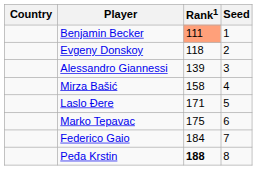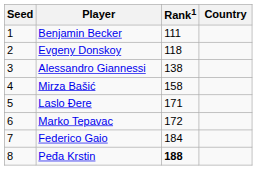 <table class="sortable wikitable">
 <tr>
-<th width="70">Country</th>
+<th>Seed</th>
 <th width="175">Player</th>
 <th>Rank<sup>1</sup></th>
-<th>Seed</th>
+<th width="70">Country</th>
 </tr>
 <tr>
+<td>1</td>
+<td><a href='#'>Benjamin Becker</a></td>
+<td>111</td>
 <td></td>
-<td><a href='#'>Benjamin Becker</a></td>
-<td style="background: lightsalmon;">111</td>
-<td>1</td>
 </tr>
 <tr>
-<td></td>
+<td>2</td>
 <td><a href='#'>Evgeny Donskoy</a></td>
 <td>118</td>
-<td>2</td>
+<td></td>
 </tr>
 <tr>
+<td>3</td>
+<td><a href='#'>Alessandro Giannessi</a></td>
+<td>138</td>
 <td></td>
-<td><a href='#'>Alessandro Giannessi</a></td>
-<td>139</td>
-<td>3</td>
 </tr>
 <tr>
-<td></td>
+<td>4</td>
 <td><a href='#'>Mirza Bašić</a></td>
 <td>158</td>
-<td>4</td>
+<td></td>
 </tr>
 <tr>
-<td></td>
+<td>5</td>
 <td><a href='#'>Laslo Đere</a></td>
 <td>171</td>
-<td>5</td>
+<td></td>
 </tr>
 <tr>
+<td>6</td>
+<td><a href='#'>Marko Tepavac</a></td>
+<td>172</td>
 <td></td>
-<td><a href='#'>Marko Tepavac</a></td>
-<td>175</td>
-<td>6</td>
 </tr>
 <tr>
-<td></td>
+<td>7</td>
 <td><a href='#'>Federico Gaio</a></td>
 <td>184</td>
-<td>7</td>
+<td></td>
 </tr>
 <tr>
-<td></td>
+<td>8</td>
 <td><a href='#'>Peđa Krstin</a></td>
 <td><strong>188</strong></td>
-<td>8</td>
+<td></td>
 </tr>
 </table>
